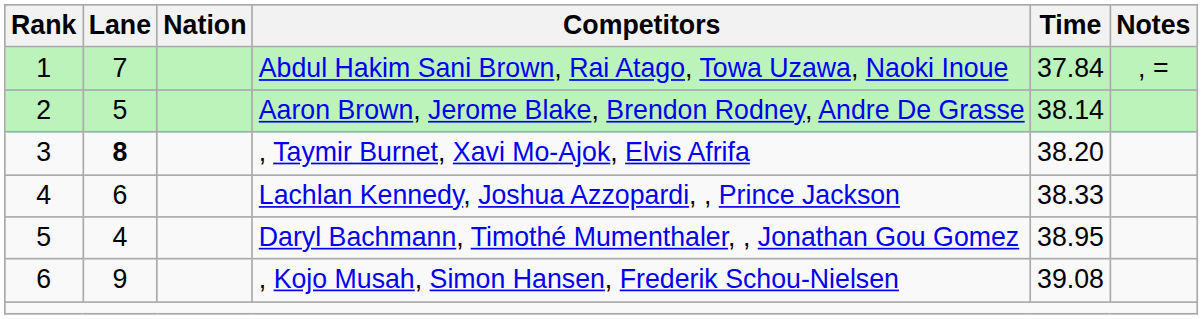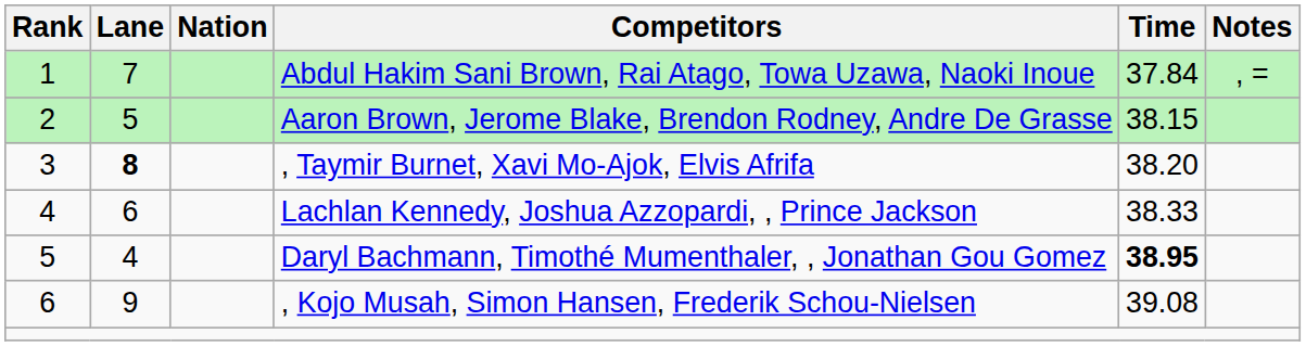 <table class="wikitable sortable" style="text-align:center">
 <tr>
 <th>Rank</th>
 <th>Lane</th>
 <th>Nation</th>
 <th>Competitors</th>
 <th>Time</th>
 <th>Notes</th>
 </tr>
 <tr bgcolor="#bbf3bb">
 <td>1</td>
 <td>7</td>
 <td align="left"></td>
 <td align="left"><a href='#'>Abdul Hakim Sani Brown</a>, <a href='#'>Rai Atago</a>, <a href='#'>Towa Uzawa</a>, <a href='#'>Naoki Inoue</a></td>
 <td>37.84</td>
 <td>, =</td>
 </tr>
 <tr bgcolor="#bbf3bb">
 <td>2</td>
 <td>5</td>
 <td align="left"></td>
 <td align="left"><a href='#'>Aaron Brown</a>, <a href='#'>Jerome Blake</a>, <a href='#'>Brendon Rodney</a>, <a href='#'>Andre De Grasse</a></td>
-<td>38.14</td>
+<td>38.15</td>
 <td></td>
 </tr>
 <tr>
 <td>3</td>
 <td><strong>8</strong></td>
 <td align="left"></td>
 <td align="left">, <a href='#'>Taymir Burnet</a>, <a href='#'>Xavi Mo-Ajok</a>, <a href='#'>Elvis Afrifa</a></td>
 <td>38.20</td>
 <td></td>
 </tr>
 <tr>
 <td>4</td>
 <td>6</td>
 <td align="left"></td>
 <td align="left"><a href='#'>Lachlan Kennedy</a>, <a href='#'>Joshua Azzopardi</a>, , <a href='#'>Prince Jackson</a></td>
 <td>38.33</td>
 <td></td>
 </tr>
 <tr>
 <td>5</td>
 <td>4</td>
 <td align="left"></td>
 <td align="left"><a href='#'>Daryl Bachmann</a>, <a href='#'>Timothé Mumenthaler</a>, , <a href='#'>Jonathan Gou Gomez</a></td>
-<td>38.95</td>
+<td><strong>38.95</strong></td>
 <td></td>
 </tr>
 <tr>
 <td>6</td>
 <td>9</td>
 <td align="left"></td>
 <td align="left">, <a href='#'>Kojo Musah</a>, <a href='#'>Simon Hansen</a>, <a href='#'>Frederik Schou-Nielsen</a></td>
 <td>39.08</td>
 <td></td>
 </tr>
 <tr class="sortbottom">
 <td colspan="6"></td>
 </tr>
 </table>
